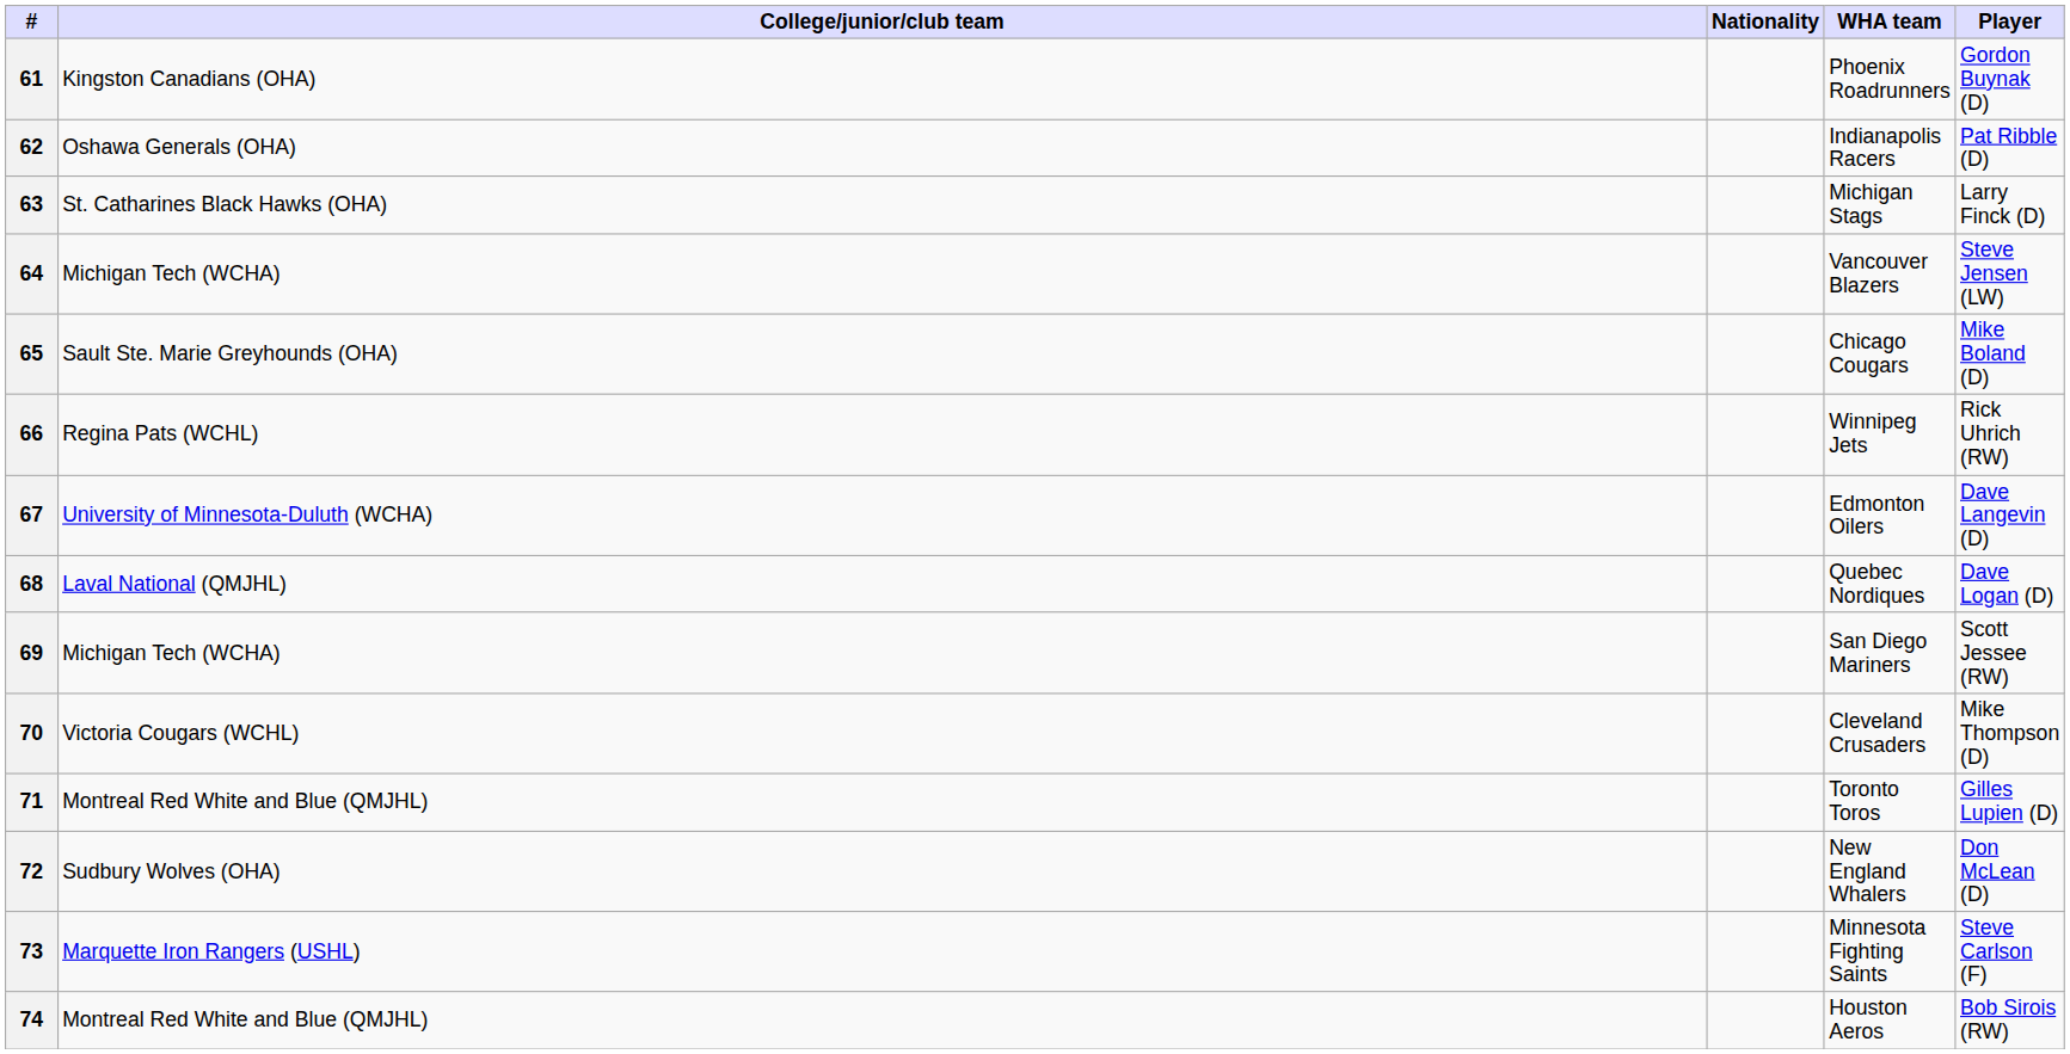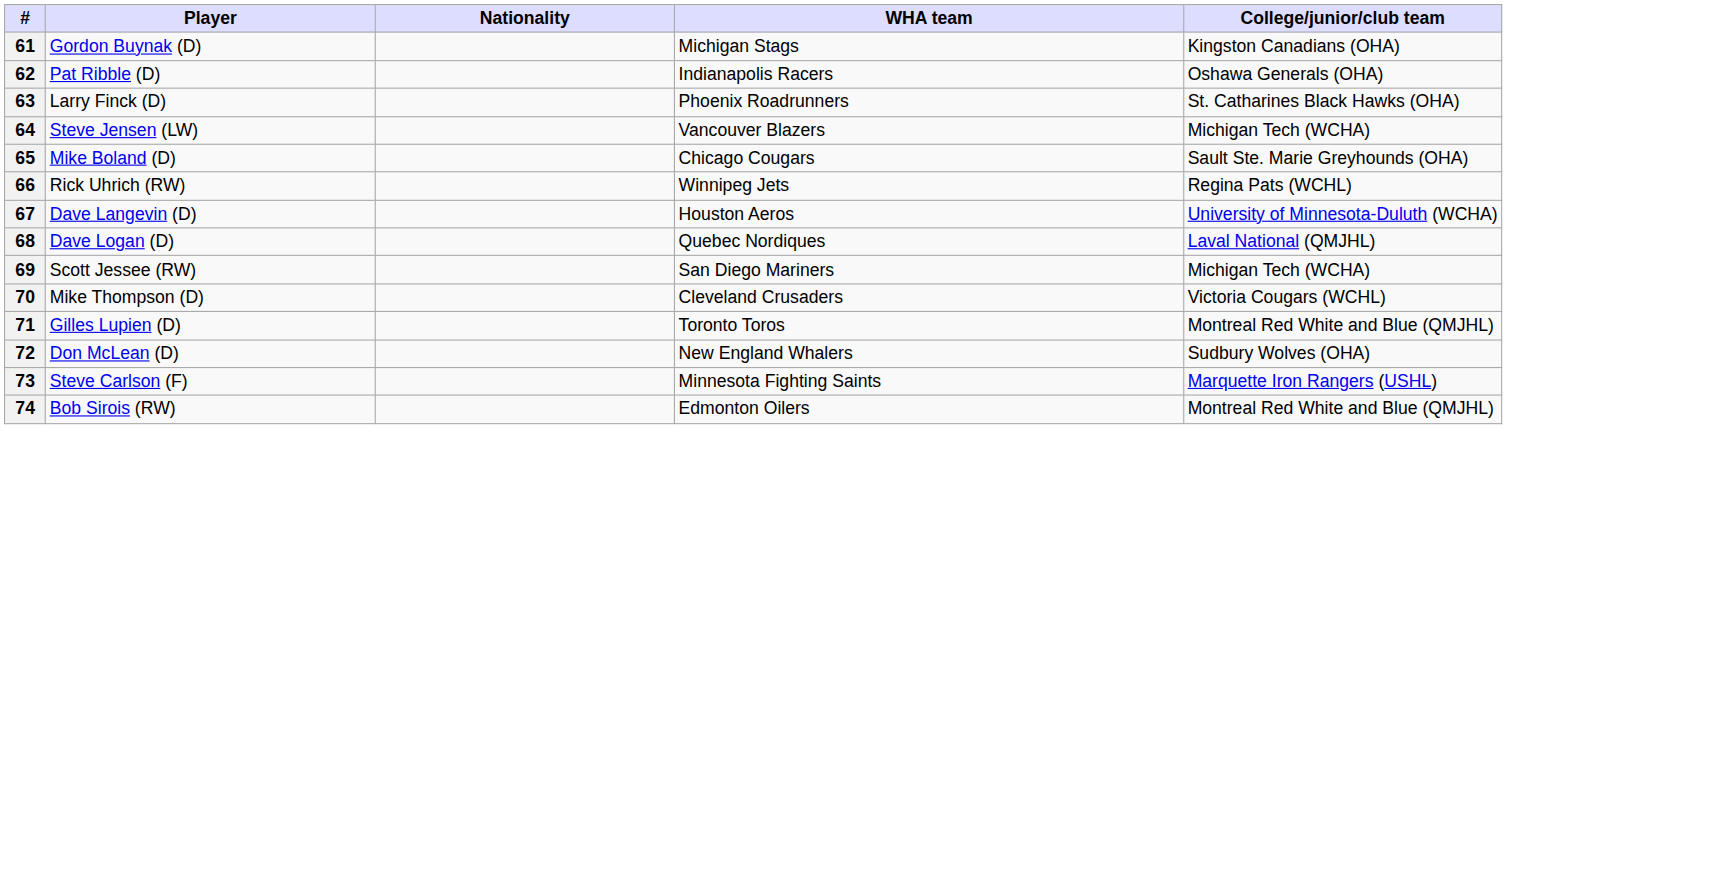 <table class="wikitable">
 <tr>
 <th style="background:#ddf; width:2.75%;">#</th>
-<th style="background:#ddf; width:100.0%;">College/junior/club team</th>
+<th style="background:#ddf; width:22.0%;">Player</th>
 <th style="background:#ddf; width:20.0%;">Nationality</th>
 <th style="background:#ddf; width:34.0%;">WHA team</th>
-<th style="background:#ddf; width:22.0%;">Player</th>
+<th style="background:#ddf; width:100.0%;">College/junior/club team</th>
 </tr>
 <tr>
 <th>61</th>
+<td><a href='#'>Gordon Buynak</a> (D)</td>
+<td></td>
+<td>Michigan Stags</td>
 <td>Kingston Canadians (OHA)</td>
-<td></td>
-<td>Phoenix Roadrunners</td>
-<td><a href='#'>Gordon Buynak</a> (D)</td>
 </tr>
 <tr>
 <th>62</th>
-<td>Oshawa Generals (OHA)</td>
+<td><a href='#'>Pat Ribble</a> (D)</td>
 <td></td>
 <td>Indianapolis Racers</td>
-<td><a href='#'>Pat Ribble</a> (D)</td>
+<td>Oshawa Generals (OHA)</td>
 </tr>
 <tr>
 <th>63</th>
+<td>Larry Finck (D)</td>
+<td></td>
+<td>Phoenix Roadrunners</td>
 <td>St. Catharines Black Hawks (OHA)</td>
-<td></td>
-<td>Michigan Stags</td>
-<td>Larry Finck (D)</td>
 </tr>
 <tr>
 <th>64</th>
-<td>Michigan Tech (WCHA)</td>
+<td><a href='#'>Steve Jensen</a> (LW)</td>
 <td></td>
 <td>Vancouver Blazers</td>
-<td><a href='#'>Steve Jensen</a> (LW)</td>
+<td>Michigan Tech (WCHA)</td>
 </tr>
 <tr>
 <th>65</th>
-<td>Sault Ste. Marie Greyhounds (OHA)</td>
+<td><a href='#'>Mike Boland</a> (D)</td>
 <td></td>
 <td>Chicago Cougars</td>
-<td><a href='#'>Mike Boland</a> (D)</td>
+<td>Sault Ste. Marie Greyhounds (OHA)</td>
 </tr>
 <tr>
 <th>66</th>
-<td>Regina Pats (WCHL)</td>
+<td>Rick Uhrich (RW)</td>
 <td></td>
 <td>Winnipeg Jets</td>
-<td>Rick Uhrich (RW)</td>
+<td>Regina Pats (WCHL)</td>
 </tr>
 <tr>
 <th>67</th>
+<td><a href='#'>Dave Langevin</a> (D)</td>
+<td></td>
+<td>Houston Aeros</td>
 <td><a href='#'>University of Minnesota-Duluth</a> (WCHA)</td>
-<td></td>
-<td>Edmonton Oilers</td>
-<td><a href='#'>Dave Langevin</a> (D)</td>
 </tr>
 <tr>
 <th>68</th>
-<td><a href='#'>Laval National</a> (QMJHL)</td>
+<td><a href='#'>Dave Logan</a> (D)</td>
 <td></td>
 <td>Quebec Nordiques</td>
-<td><a href='#'>Dave Logan</a> (D)</td>
+<td><a href='#'>Laval National</a> (QMJHL)</td>
 </tr>
 <tr>
 <th>69</th>
-<td>Michigan Tech (WCHA)</td>
+<td>Scott Jessee (RW)</td>
 <td></td>
 <td>San Diego Mariners</td>
-<td>Scott Jessee (RW)</td>
+<td>Michigan Tech (WCHA)</td>
 </tr>
 <tr>
 <th>70</th>
-<td>Victoria Cougars (WCHL)</td>
+<td>Mike Thompson (D)</td>
 <td></td>
 <td>Cleveland Crusaders</td>
-<td>Mike Thompson (D)</td>
+<td>Victoria Cougars (WCHL)</td>
 </tr>
 <tr>
 <th>71</th>
-<td>Montreal Red White and Blue (QMJHL)</td>
+<td><a href='#'>Gilles Lupien</a> (D)</td>
 <td></td>
 <td>Toronto Toros</td>
-<td><a href='#'>Gilles Lupien</a> (D)</td>
+<td>Montreal Red White and Blue (QMJHL)</td>
 </tr>
 <tr>
 <th>72</th>
-<td>Sudbury Wolves (OHA)</td>
+<td><a href='#'>Don McLean</a> (D)</td>
 <td></td>
 <td>New England Whalers</td>
-<td><a href='#'>Don McLean</a> (D)</td>
+<td>Sudbury Wolves (OHA)</td>
 </tr>
 <tr>
 <th>73</th>
-<td><a href='#'>Marquette Iron Rangers</a> (<a href='#'>USHL</a>)</td>
+<td><a href='#'>Steve Carlson</a> (F)</td>
 <td></td>
 <td>Minnesota Fighting Saints</td>
-<td><a href='#'>Steve Carlson</a> (F)</td>
+<td><a href='#'>Marquette Iron Rangers</a> (<a href='#'>USHL</a>)</td>
 </tr>
 <tr>
 <th>74</th>
+<td><a href='#'>Bob Sirois</a> (RW)</td>
+<td></td>
+<td>Edmonton Oilers</td>
 <td>Montreal Red White and Blue (QMJHL)</td>
-<td></td>
-<td>Houston Aeros</td>
-<td><a href='#'>Bob Sirois</a> (RW)</td>
 </tr>
 </table>
